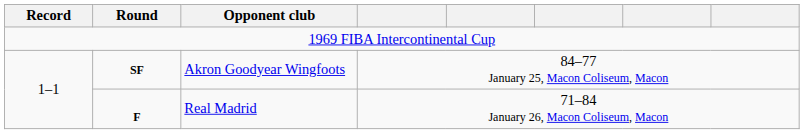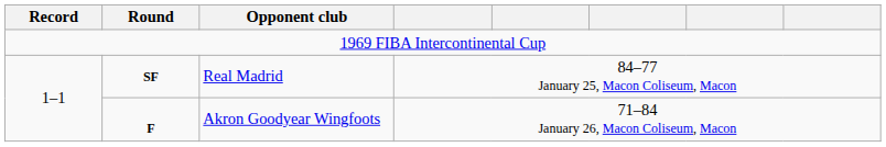 <table class="wikitable" width=100% style="text-align: center;">
 <tr>
 <th width=10%>Record</th>
 <th width=10%>Round</th>
 <th width=20%>Opponent club</th>
 <th width=10%></th>
 <th width=10%></th>
 <th width=10%></th>
 <th width=10%></th>
 <th width=10%></th>
 </tr>
 <tr>
 <td colspan=8><a href='#'>1969 FIBA Intercontinental Cup</a></td>
 </tr>
 <tr>
 <td rowspan=2>1–1</td>
 <td><small><strong>SF</strong></small></td>
-<td align=left> <a href='#'>Akron Goodyear Wingfoots</a></td>
+<td align=left> <a href='#'>Real Madrid</a></td>
 <td colspan="5" style="text-align:center;">84–77<br><small>January 25, <a href='#'>Macon Coliseum</a>, <a href='#'>Macon</a></small></td>
 </tr>
 <tr>
 <td><br><small><strong>F</strong></small></td>
-<td align=left> <a href='#'>Real Madrid</a></td>
+<td align=left> <a href='#'>Akron Goodyear Wingfoots</a></td>
 <td colspan="5" style="text-align:center;">71–84<br><small>January 26, <a href='#'>Macon Coliseum</a>, <a href='#'>Macon</a></small></td>
 </tr>
 </table>
